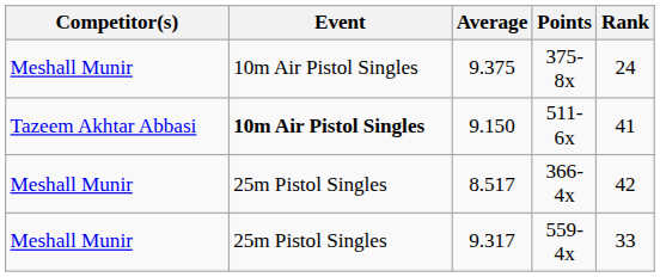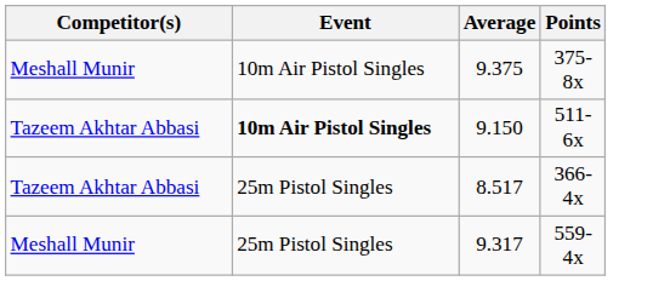 <table class=wikitable style="font-size:90%">
 <tr>
 <th width=150>Competitor(s)</th>
 <th width=150>Event</th>
 <th width=25>Average</th>
 <th width=25>Points</th>
-<th width=25>Rank</th>
 </tr>
 <tr>
 <td><a href='#'>Meshall Munir</a></td>
 <td>10m Air Pistol Singles</td>
 <td style="text-align:center;">9.375</td>
 <td style="text-align:center;">375-8x</td>
-<td style="text-align:center;">24</td>
 </tr>
 <tr>
 <td><a href='#'>Tazeem Akhtar Abbasi</a></td>
 <td><strong>10m Air Pistol Singles</strong></td>
 <td style="text-align:center;">9.150</td>
 <td style="text-align:center;">511-6x</td>
-<td style="text-align:center;">41</td>
 </tr>
 <tr>
-<td><a href='#'>Meshall Munir</a></td>
+<td><a href='#'>Tazeem Akhtar Abbasi</a></td>
 <td>25m Pistol Singles</td>
 <td style="text-align:center;">8.517</td>
 <td style="text-align:center;">366-4x</td>
-<td style="text-align:center;">42</td>
 </tr>
 <tr>
 <td><a href='#'>Meshall Munir</a></td>
 <td>25m Pistol Singles</td>
 <td style="text-align:center;">9.317</td>
 <td style="text-align:center;">559-4x</td>
-<td style="text-align:center;">33</td>
 </tr>
 </table>
